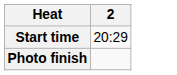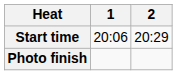 <table class="wikitable" style="text-align:center">
 <tr>
 <th>Heat</th>
+<th>1</th>
 <th>2</th>
 </tr>
 <tr>
 <th>Start time</th>
+<td>20:06</td>
 <td>20:29</td>
 </tr>
 <tr>
 <th>Photo finish</th>
 <td></td>
+<td></td>
 </tr>
 </table>
